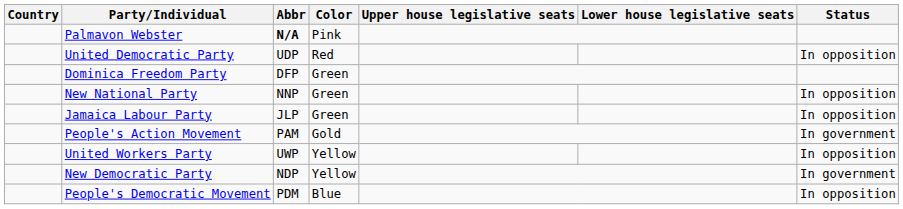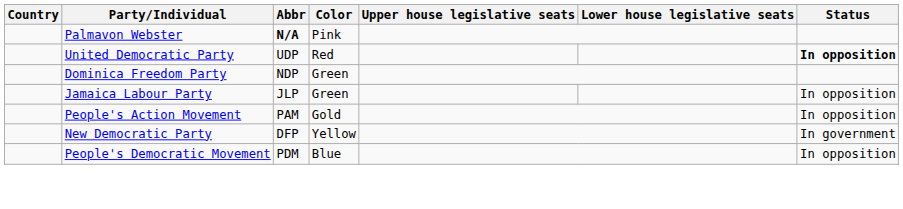 <table class="wikitable sortable">
 <tr>
 <th>Country</th>
 <th>Party/Individual</th>
 <th>Abbr</th>
 <th>Color</th>
 <th>Upper house legislative seats</th>
 <th>Lower house legislative seats</th>
 <th>Status</th>
 </tr>
 <tr>
 <td></td>
 <td><a href='#'>Palmavon Webster</a></td>
 <td><strong>N/A</strong></td>
 <td>Pink</td>
 <td colspan="2"></td>
 <td></td>
 </tr>
 <tr>
 <td></td>
 <td><a href='#'>United Democratic Party</a></td>
 <td>UDP</td>
 <td>Red</td>
 <td></td>
 <td></td>
-<td> In opposition</td>
+<td><strong> In opposition</strong></td>
 </tr>
 <tr>
 <td></td>
 <td><a href='#'>Dominica Freedom Party</a></td>
-<td>DFP</td>
+<td>NDP</td>
 <td>Green</td>
 <td colspan="2"></td>
 <td></td>
-</tr>
-<tr>
-<td></td>
-<td><a href='#'>New National Party</a></td>
-<td>NNP</td>
-<td>Green</td>
-<td></td>
-<td></td>
-<td> In opposition</td>
 </tr>
 <tr>
 <td></td>
 <td><a href='#'>Jamaica Labour Party</a></td>
 <td>JLP</td>
 <td>Green</td>
 <td></td>
 <td></td>
 <td> In opposition</td>
 </tr>
 <tr>
 <td></td>
 <td><a href='#'>People's Action Movement</a></td>
 <td>PAM</td>
 <td>Gold</td>
 <td colspan="2"></td>
-<td> In government</td>
-</tr>
-<tr>
-<td></td>
-<td><a href='#'>United Workers Party</a></td>
-<td>UWP</td>
-<td>Yellow</td>
-<td></td>
-<td></td>
 <td> In opposition</td>
 </tr>
 <tr>
 <td></td>
 <td><a href='#'>New Democratic Party</a></td>
-<td>NDP</td>
+<td>DFP</td>
 <td>Yellow</td>
 <td colspan="2"></td>
 <td> In government</td>
 </tr>
 <tr>
 <td></td>
 <td><a href='#'>People's Democratic Movement</a></td>
 <td>PDM</td>
 <td>Blue</td>
 <td colspan="2"></td>
 <td> In opposition</td>
 </tr>
 </table>
